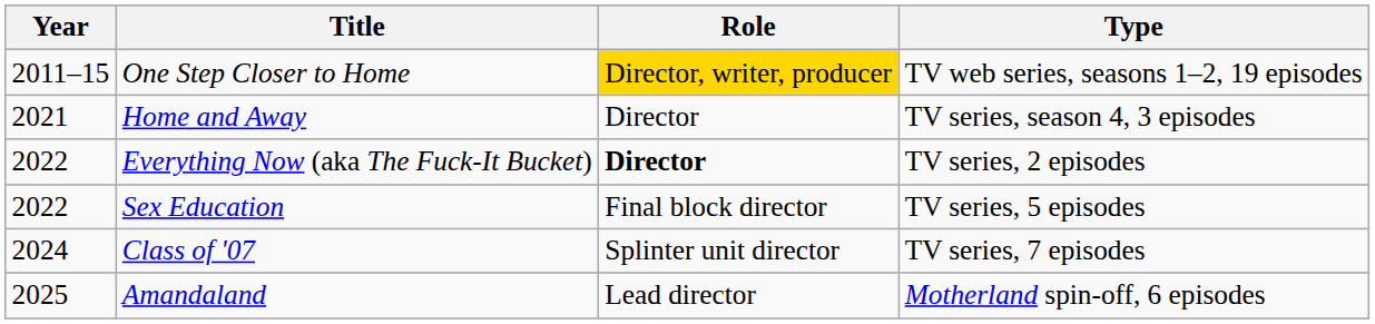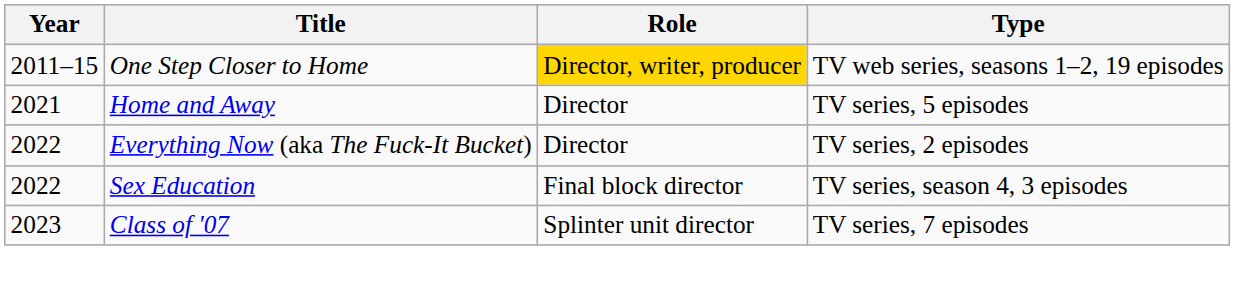 <table class="wikitable">
 <tr>
 <th>Year</th>
 <th>Title</th>
 <th>Role</th>
 <th>Type</th>
 </tr>
 <tr>
 <td>2011–15</td>
 <td><em>One Step Closer to Home</em></td>
 <td style="background: gold;">Director, writer, producer</td>
 <td>TV web series, seasons 1–2, 19 episodes</td>
 </tr>
 <tr>
 <td>2021</td>
 <td><em><a href='#'>Home and Away</a></em></td>
 <td>Director</td>
-<td>TV series, season 4, 3 episodes</td>
+<td>TV series, 5 episodes</td>
 </tr>
 <tr>
 <td>2022</td>
 <td><em><a href='#'>Everything Now</a></em> (aka <em>The Fuck-It Bucket</em>)</td>
-<td><strong>Director</strong></td>
+<td>Director</td>
 <td>TV series, 2 episodes</td>
 </tr>
 <tr>
 <td>2022</td>
 <td><em><a href='#'>Sex Education</a></em></td>
 <td>Final block director</td>
-<td>TV series, 5 episodes</td>
+<td>TV series, season 4, 3 episodes</td>
 </tr>
 <tr>
-<td>2024</td>
+<td>2023</td>
 <td><em><a href='#'>Class of '07</a></em></td>
 <td>Splinter unit director</td>
 <td>TV series, 7 episodes</td>
 </tr>
-<tr>
-<td>2025</td>
-<td><em><a href='#'>Amandaland</a></em></td>
-<td>Lead director</td>
-<td><em><a href='#'>Motherland</a></em> spin-off, 6 episodes</td>
-</tr>
 </table>
